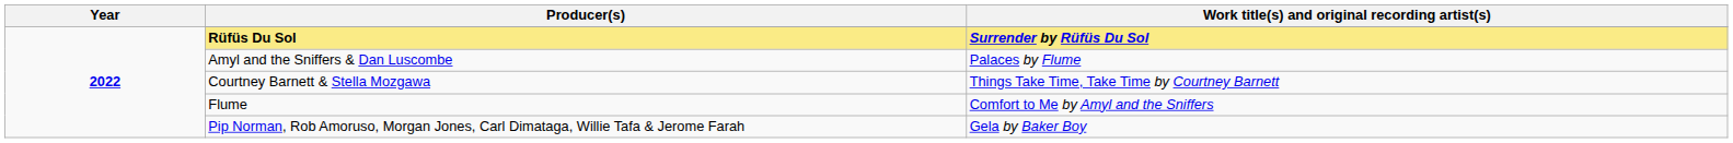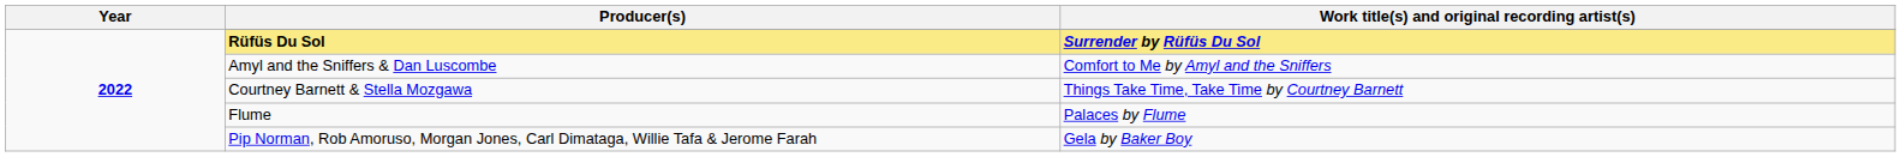 <table class="sortable wikitable">
 <tr>
 <th width="5%">Year</th>
 <th width="19%">Producer(s)</th>
 <th width="19%">Work title(s) and original recording artist(s)</th>
 </tr>
 <tr>
 <td rowspan="6" align="center"><strong><a href='#'>2022</a></strong><br></td>
 </tr>
 <tr style="background:#FAEB86">
 <td><strong>Rüfüs Du Sol</strong></td>
 <td><strong><em><a href='#'>Surrender</a><em> by <a href='#'>Rüfüs Du Sol</a><strong></td>
 </tr>
 <tr>
 <td>Amyl and the Sniffers & <a href='#'>Dan Luscombe</a></td>
-<td></em><a href='#'>Palaces</a><em> by <a href='#'>Flume</a></td>
+<td></em><a href='#'>Comfort to Me</a><em> by <a href='#'>Amyl and the Sniffers</a></td>
 </tr>
 <tr>
 <td>Courtney Barnett & <a href='#'>Stella Mozgawa</a></td>
 <td></em><a href='#'>Things Take Time, Take Time</a><em> by <a href='#'>Courtney Barnett</a></td>
 </tr>
 <tr>
 <td>Flume</td>
-<td></em><a href='#'>Comfort to Me</a><em> by <a href='#'>Amyl and the Sniffers</a></td>
+<td></em><a href='#'>Palaces</a><em> by <a href='#'>Flume</a></td>
 </tr>
 <tr>
 <td><a href='#'>Pip Norman</a>, Rob Amoruso, Morgan Jones, Carl Dimataga, Willie Tafa & Jerome Farah</td>
 <td></em><a href='#'>Gela</a><em> by <a href='#'>Baker Boy</a></td>
 </tr>
 </table>
